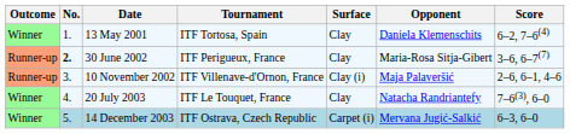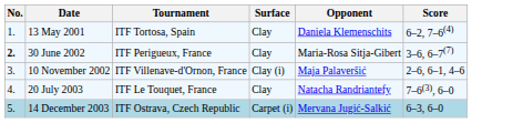 <table class="sortable wikitable" style="font-size:97%;">
 <tr>
-<th>Outcome</th>
 <th>No.</th>
 <th>Date</th>
 <th>Tournament</th>
 <th>Surface</th>
 <th>Opponent</th>
 <th class="unsortable">Score</th>
 </tr>
 <tr bgcolor="#f0f8ff">
-<td bgcolor="98FB98">Winner</td>
 <td>1.</td>
 <td>13 May 2001</td>
 <td>ITF Tortosa, Spain</td>
 <td>Clay</td>
 <td> <a href='#'>Daniela Klemenschits</a></td>
 <td>6–2, 7–6<sup>(4)</sup></td>
 </tr>
 <tr style="background:#f0f8ff;">
-<td style="background:#ffa07a;">Runner-up</td>
 <td><strong>2.</strong></td>
 <td>30 June 2002</td>
 <td>ITF Perigueux, France</td>
 <td>Clay</td>
 <td> Maria-Rosa Sitja-Gibert</td>
 <td>3–6, 6–7<sup>(7)</sup></td>
 </tr>
 <tr bgcolor="#f0f8ff">
-<td style="background:#ffa07a;">Runner-up</td>
 <td>3.</td>
 <td>10 November 2002</td>
 <td>ITF Villenave-d'Ornon, France</td>
 <td>Clay (i)</td>
 <td> <a href='#'>Maja Palaveršić</a></td>
 <td>2–6, 6–1, 4–6</td>
 </tr>
 <tr bgcolor="#f0f8ff">
-<td bgcolor="98FB98">Winner</td>
 <td>4.</td>
 <td>20 July 2003</td>
 <td>ITF Le Touquet, France</td>
 <td>Clay</td>
 <td> <a href='#'>Natacha Randriantefy</a></td>
 <td>7–6<sup>(3)</sup>, 6–0</td>
 </tr>
 <tr bgcolor=lightblue>
-<td bgcolor="98FB98">Winner</td>
 <td>5.</td>
 <td>14 December 2003</td>
 <td>ITF Ostrava, Czech Republic</td>
 <td>Carpet (i)</td>
 <td> <a href='#'>Mervana Jugić-Salkić</a></td>
 <td>6–3, 6–0</td>
 </tr>
 </table>
